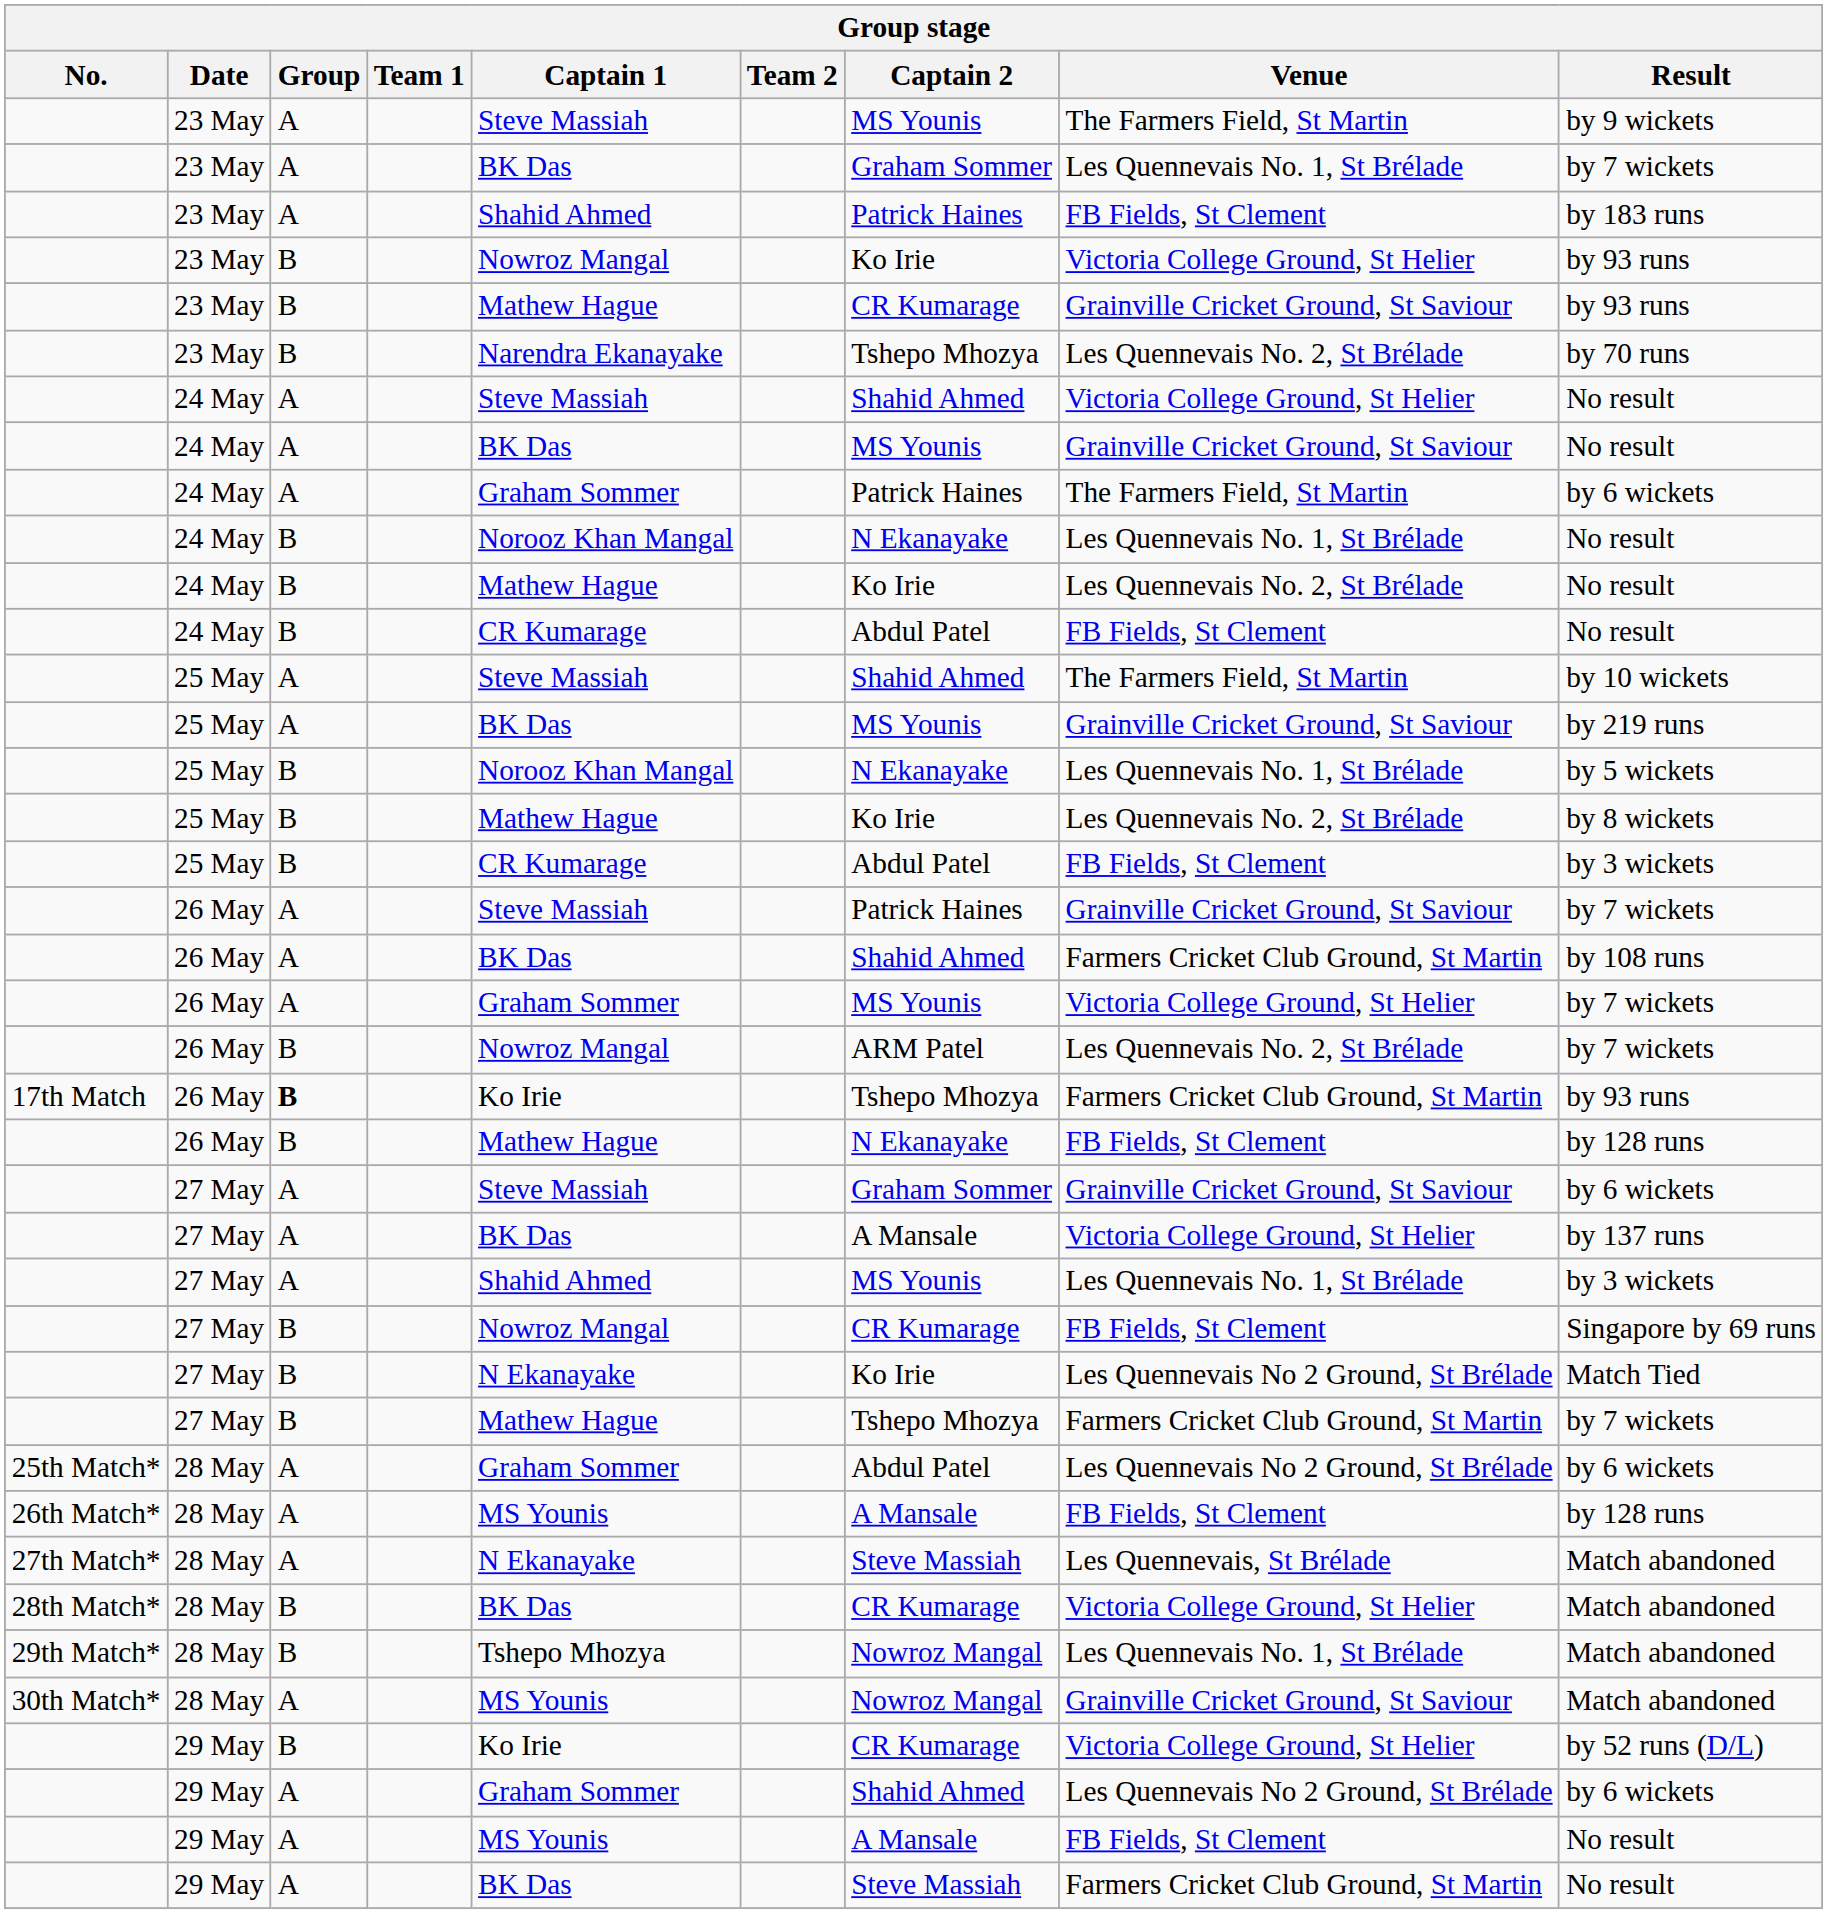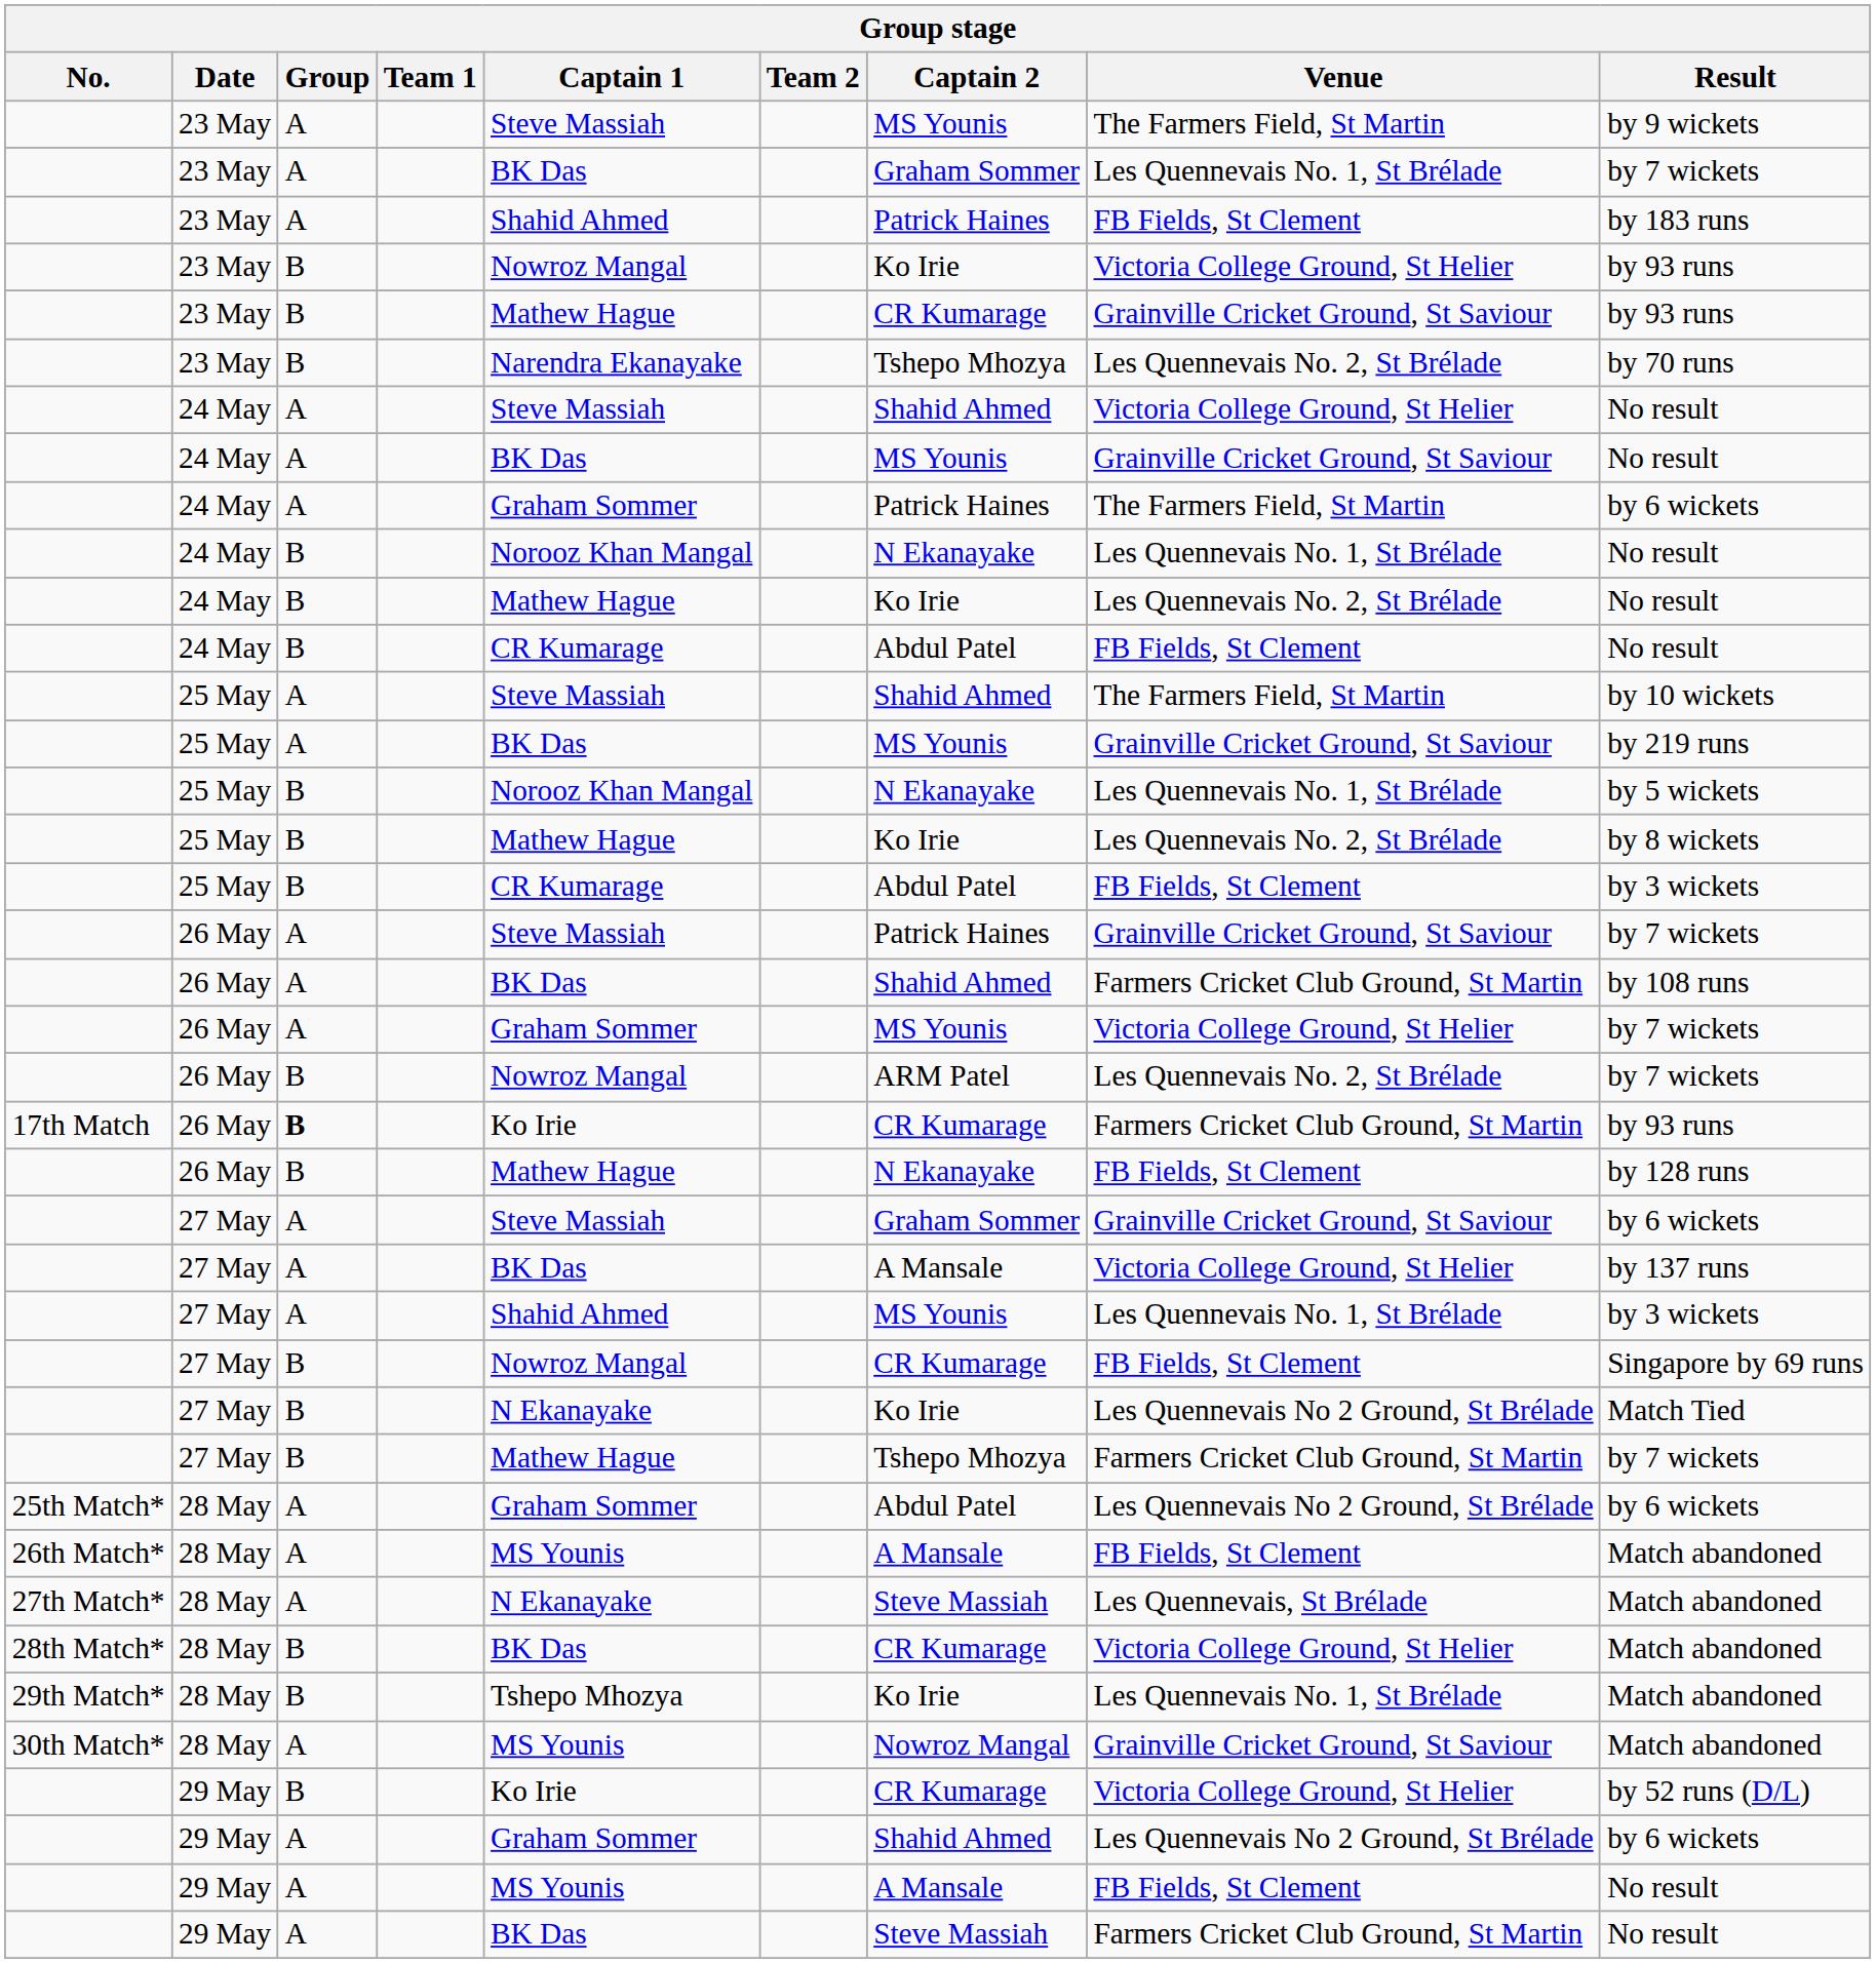 <table class="wikitable">
 <tr>
 <th colspan="9">Group stage</th>
 </tr>
 <tr>
 <th>No.</th>
 <th>Date</th>
 <th>Group</th>
 <th>Team 1</th>
 <th>Captain 1</th>
 <th>Team 2</th>
 <th>Captain 2</th>
 <th>Venue</th>
 <th>Result</th>
 </tr>
 <tr>
 <td></td>
 <td>23 May</td>
 <td>A</td>
 <td></td>
 <td><a href='#'>Steve Massiah</a></td>
 <td></td>
 <td><a href='#'>MS Younis</a></td>
 <td>The Farmers Field, <a href='#'>St Martin</a></td>
 <td> by 9 wickets</td>
 </tr>
 <tr>
 <td></td>
 <td>23 May</td>
 <td>A</td>
 <td></td>
 <td><a href='#'>BK Das</a></td>
 <td></td>
 <td><a href='#'>Graham Sommer</a></td>
 <td>Les Quennevais No. 1, <a href='#'>St Brélade</a></td>
 <td> by 7 wickets</td>
 </tr>
 <tr>
 <td></td>
 <td>23 May</td>
 <td>A</td>
 <td></td>
 <td><a href='#'>Shahid Ahmed</a></td>
 <td></td>
 <td><a href='#'>Patrick Haines</a></td>
 <td><a href='#'>FB Fields</a>, <a href='#'>St Clement</a></td>
 <td> by 183 runs</td>
 </tr>
 <tr>
 <td></td>
 <td>23 May</td>
 <td>B</td>
 <td></td>
 <td><a href='#'>Nowroz Mangal</a></td>
 <td></td>
 <td>Ko Irie</td>
 <td><a href='#'>Victoria College Ground</a>, <a href='#'>St Helier</a></td>
 <td> by 93 runs</td>
 </tr>
 <tr>
 <td> </td>
 <td>23 May</td>
 <td>B</td>
 <td></td>
 <td><a href='#'>Mathew Hague</a></td>
 <td></td>
 <td><a href='#'>CR Kumarage</a></td>
 <td><a href='#'>Grainville Cricket Ground</a>, <a href='#'>St Saviour</a></td>
 <td> by 93 runs</td>
 </tr>
 <tr>
 <td></td>
 <td>23 May</td>
 <td>B</td>
 <td></td>
 <td><a href='#'>Narendra Ekanayake</a></td>
 <td></td>
 <td>Tshepo Mhozya</td>
 <td>Les Quennevais No. 2, <a href='#'>St Brélade</a></td>
 <td> by 70 runs</td>
 </tr>
 <tr>
 <td> </td>
 <td>24 May</td>
 <td>A</td>
 <td></td>
 <td><a href='#'>Steve Massiah</a></td>
 <td></td>
 <td><a href='#'>Shahid Ahmed</a></td>
 <td><a href='#'>Victoria College Ground</a>, <a href='#'>St Helier</a></td>
 <td>No result</td>
 </tr>
 <tr>
 <td></td>
 <td>24 May</td>
 <td>A</td>
 <td></td>
 <td><a href='#'>BK Das</a></td>
 <td></td>
 <td><a href='#'>MS Younis</a></td>
 <td><a href='#'>Grainville Cricket Ground</a>, <a href='#'>St Saviour</a></td>
 <td>No result</td>
 </tr>
 <tr>
 <td></td>
 <td>24 May</td>
 <td>A</td>
 <td></td>
 <td><a href='#'>Graham Sommer</a></td>
 <td></td>
 <td>Patrick Haines</td>
 <td>The Farmers Field, <a href='#'>St Martin</a></td>
 <td> by 6 wickets</td>
 </tr>
 <tr>
 <td></td>
 <td>24 May</td>
 <td>B</td>
 <td></td>
 <td><a href='#'>Norooz Khan Mangal</a></td>
 <td></td>
 <td><a href='#'>N Ekanayake</a></td>
 <td>Les Quennevais No. 1, <a href='#'>St Brélade</a></td>
 <td>No result</td>
 </tr>
 <tr>
 <td></td>
 <td>24 May</td>
 <td>B</td>
 <td></td>
 <td><a href='#'>Mathew Hague</a></td>
 <td></td>
 <td>Ko Irie</td>
 <td>Les Quennevais No. 2, <a href='#'>St Brélade</a></td>
 <td>No result</td>
 </tr>
 <tr>
 <td></td>
 <td>24 May</td>
 <td>B</td>
 <td></td>
 <td><a href='#'>CR Kumarage</a></td>
 <td></td>
 <td>Abdul Patel</td>
 <td><a href='#'>FB Fields</a>, <a href='#'>St Clement</a></td>
 <td>No result</td>
 </tr>
 <tr>
 <td> </td>
 <td>25 May</td>
 <td>A</td>
 <td></td>
 <td><a href='#'>Steve Massiah</a></td>
 <td></td>
 <td><a href='#'>Shahid Ahmed</a></td>
 <td>The Farmers Field, <a href='#'>St Martin</a></td>
 <td> by 10 wickets</td>
 </tr>
 <tr>
 <td> </td>
 <td>25 May</td>
 <td>A</td>
 <td></td>
 <td><a href='#'>BK Das</a></td>
 <td></td>
 <td><a href='#'>MS Younis</a></td>
 <td><a href='#'>Grainville Cricket Ground</a>, <a href='#'>St Saviour</a></td>
 <td> by 219 runs</td>
 </tr>
 <tr>
 <td> </td>
 <td>25 May</td>
 <td>B</td>
 <td></td>
 <td><a href='#'>Norooz Khan Mangal</a></td>
 <td></td>
 <td><a href='#'>N Ekanayake</a></td>
 <td>Les Quennevais No. 1, <a href='#'>St Brélade</a></td>
 <td> by 5 wickets</td>
 </tr>
 <tr>
 <td> </td>
 <td>25 May</td>
 <td>B</td>
 <td></td>
 <td><a href='#'>Mathew Hague</a></td>
 <td></td>
 <td>Ko Irie</td>
 <td>Les Quennevais No. 2, <a href='#'>St Brélade</a></td>
 <td> by 8 wickets</td>
 </tr>
 <tr>
 <td> </td>
 <td>25 May</td>
 <td>B</td>
 <td></td>
 <td><a href='#'>CR Kumarage</a></td>
 <td></td>
 <td>Abdul Patel</td>
 <td><a href='#'>FB Fields</a>, <a href='#'>St Clement</a></td>
 <td> by 3 wickets</td>
 </tr>
 <tr>
 <td> </td>
 <td>26 May</td>
 <td>A</td>
 <td></td>
 <td><a href='#'>Steve Massiah</a></td>
 <td></td>
 <td>Patrick Haines</td>
 <td><a href='#'>Grainville Cricket Ground</a>, <a href='#'>St Saviour</a></td>
 <td> by 7 wickets</td>
 </tr>
 <tr>
 <td> </td>
 <td>26 May</td>
 <td>A</td>
 <td></td>
 <td><a href='#'>BK Das</a></td>
 <td></td>
 <td><a href='#'>Shahid Ahmed</a></td>
 <td>Farmers Cricket Club Ground, <a href='#'>St Martin</a></td>
 <td> by 108 runs</td>
 </tr>
 <tr>
 <td> </td>
 <td>26 May</td>
 <td>A</td>
 <td></td>
 <td><a href='#'>Graham Sommer</a></td>
 <td></td>
 <td><a href='#'>MS Younis</a></td>
 <td><a href='#'>Victoria College Ground</a>, <a href='#'>St Helier</a></td>
 <td> by 7 wickets</td>
 </tr>
 <tr>
 <td> </td>
 <td>26 May</td>
 <td>B</td>
 <td></td>
 <td><a href='#'>Nowroz Mangal</a></td>
 <td></td>
 <td>ARM Patel</td>
 <td>Les Quennevais No. 2, <a href='#'>St Brélade</a></td>
 <td> by 7 wickets</td>
 </tr>
 <tr>
 <td>17th Match</td>
 <td>26 May</td>
 <td><strong>B</strong></td>
 <td></td>
 <td>Ko Irie</td>
 <td></td>
-<td>Tshepo Mhozya</td>
+<td><a href='#'>CR Kumarage</a></td>
 <td>Farmers Cricket Club Ground, <a href='#'>St Martin</a></td>
 <td> by 93 runs</td>
 </tr>
 <tr>
 <td> </td>
 <td>26 May</td>
 <td>B</td>
 <td></td>
 <td><a href='#'>Mathew Hague</a></td>
 <td></td>
 <td><a href='#'>N Ekanayake</a></td>
 <td><a href='#'>FB Fields</a>, <a href='#'>St Clement</a></td>
 <td> by 128 runs</td>
 </tr>
 <tr>
 <td> </td>
 <td>27 May</td>
 <td>A</td>
 <td></td>
 <td><a href='#'>Steve Massiah</a></td>
 <td></td>
 <td><a href='#'>Graham Sommer</a></td>
 <td><a href='#'>Grainville Cricket Ground</a>, <a href='#'>St Saviour</a></td>
 <td> by 6 wickets</td>
 </tr>
 <tr>
 <td> </td>
 <td>27 May</td>
 <td>A</td>
 <td></td>
 <td><a href='#'>BK Das</a></td>
 <td></td>
 <td>A Mansale</td>
 <td><a href='#'>Victoria College Ground</a>, <a href='#'>St Helier</a></td>
 <td> by 137 runs</td>
 </tr>
 <tr>
 <td> </td>
 <td>27 May</td>
 <td>A</td>
 <td></td>
 <td><a href='#'>Shahid Ahmed</a></td>
 <td></td>
 <td><a href='#'>MS Younis</a></td>
 <td>Les Quennevais No. 1, <a href='#'>St Brélade</a></td>
 <td> by 3 wickets</td>
 </tr>
 <tr>
 <td> </td>
 <td>27 May</td>
 <td>B</td>
 <td></td>
 <td><a href='#'>Nowroz Mangal</a></td>
 <td></td>
 <td><a href='#'>CR Kumarage</a></td>
 <td><a href='#'>FB Fields</a>, <a href='#'>St Clement</a></td>
 <td>Singapore by 69 runs</td>
 </tr>
 <tr>
 <td> </td>
 <td>27 May</td>
 <td>B</td>
 <td></td>
 <td><a href='#'>N Ekanayake</a></td>
 <td></td>
 <td>Ko Irie</td>
 <td>Les Quennevais No 2 Ground, <a href='#'>St Brélade</a></td>
 <td>Match Tied</td>
 </tr>
 <tr>
 <td> </td>
 <td>27 May</td>
 <td>B</td>
 <td></td>
 <td><a href='#'>Mathew Hague</a></td>
 <td></td>
 <td>Tshepo Mhozya</td>
 <td>Farmers Cricket Club Ground, <a href='#'>St Martin</a></td>
 <td> by 7 wickets</td>
 </tr>
 <tr>
 <td>25th Match*</td>
 <td>28 May</td>
 <td>A</td>
 <td></td>
 <td><a href='#'>Graham Sommer</a></td>
 <td></td>
 <td>Abdul Patel</td>
 <td>Les Quennevais No 2 Ground, <a href='#'>St Brélade</a></td>
 <td> by 6 wickets</td>
 </tr>
 <tr>
 <td>26th Match*</td>
 <td>28 May</td>
 <td>A</td>
 <td></td>
 <td><a href='#'>MS Younis</a></td>
 <td></td>
 <td><a href='#'>A Mansale</a></td>
 <td><a href='#'>FB Fields</a>, <a href='#'>St Clement</a></td>
-<td> by 128 runs</td>
+<td>Match abandoned</td>
 </tr>
 <tr>
 <td>27th Match*</td>
 <td>28 May</td>
 <td>A</td>
 <td></td>
 <td><a href='#'>N Ekanayake</a></td>
 <td></td>
 <td><a href='#'>Steve Massiah</a></td>
 <td>Les Quennevais, <a href='#'>St Brélade</a></td>
 <td>Match abandoned</td>
 </tr>
 <tr>
 <td>28th Match*</td>
 <td>28 May</td>
 <td>B</td>
 <td></td>
 <td><a href='#'>BK Das</a></td>
 <td></td>
 <td><a href='#'>CR Kumarage</a></td>
 <td><a href='#'>Victoria College Ground</a>, <a href='#'>St Helier</a></td>
 <td>Match abandoned</td>
 </tr>
 <tr>
 <td>29th Match*</td>
 <td>28 May</td>
 <td>B</td>
 <td></td>
 <td>Tshepo Mhozya</td>
 <td></td>
-<td><a href='#'>Nowroz Mangal</a></td>
+<td>Ko Irie</td>
 <td>Les Quennevais No. 1, <a href='#'>St Brélade</a></td>
 <td>Match abandoned</td>
 </tr>
 <tr>
 <td>30th Match*</td>
 <td>28 May</td>
 <td>A</td>
 <td></td>
 <td><a href='#'>MS Younis</a></td>
 <td></td>
 <td><a href='#'>Nowroz Mangal</a></td>
 <td><a href='#'>Grainville Cricket Ground</a>, <a href='#'>St Saviour</a></td>
 <td>Match abandoned</td>
 </tr>
 <tr>
 <td> </td>
 <td>29 May</td>
 <td>B</td>
 <td></td>
 <td>Ko Irie</td>
 <td></td>
 <td><a href='#'>CR Kumarage</a></td>
 <td><a href='#'>Victoria College Ground</a>, <a href='#'>St Helier</a></td>
 <td> by 52 runs (<a href='#'>D/L</a>)</td>
 </tr>
 <tr>
 <td> </td>
 <td>29 May</td>
 <td>A</td>
 <td></td>
 <td><a href='#'>Graham Sommer</a></td>
 <td></td>
 <td><a href='#'>Shahid Ahmed</a></td>
 <td>Les Quennevais No 2 Ground, <a href='#'>St Brélade</a></td>
 <td> by 6 wickets</td>
 </tr>
 <tr>
 <td> </td>
 <td>29 May</td>
 <td>A</td>
 <td></td>
 <td><a href='#'>MS Younis</a></td>
 <td></td>
 <td><a href='#'>A Mansale</a></td>
 <td><a href='#'>FB Fields</a>, <a href='#'>St Clement</a></td>
 <td>No result</td>
 </tr>
 <tr>
 <td> </td>
 <td>29 May</td>
 <td>A</td>
 <td></td>
 <td><a href='#'>BK Das</a></td>
 <td></td>
 <td><a href='#'>Steve Massiah</a></td>
 <td>Farmers Cricket Club Ground, <a href='#'>St Martin</a></td>
 <td>No result</td>
 </tr>
 </table>
